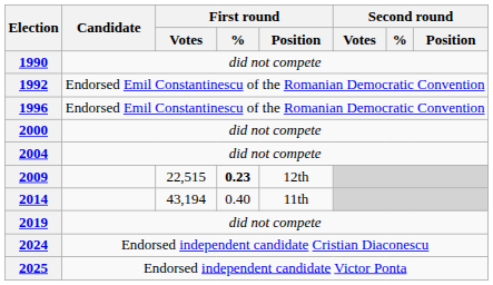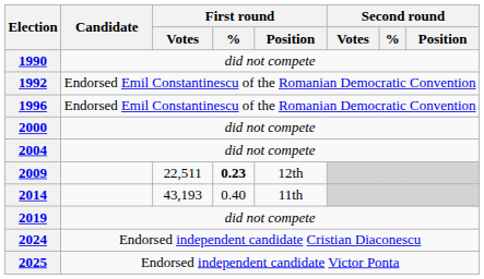 <table class=wikitable style=text-align:center>
 <tr>
 <th rowspan=2>Election</th>
 <th rowspan=2>Candidate</th>
 <th colspan=3>First round</th>
 <th colspan=3>Second round</th>
 </tr>
 <tr>
 <th>Votes</th>
 <th>%</th>
 <th>Position</th>
 <th>Votes</th>
 <th>%</th>
 <th>Position</th>
 </tr>
 <tr>
 <th><a href='#'>1990</a></th>
 <td colspan=7><em>did not compete</em></td>
 </tr>
 <tr>
 <th><a href='#'>1992</a></th>
 <td colspan=7>Endorsed <a href='#'>Emil Constantinescu</a> of the <a href='#'>Romanian Democratic Convention</a></td>
 </tr>
 <tr>
 <th><a href='#'>1996</a></th>
 <td colspan=7>Endorsed <a href='#'>Emil Constantinescu</a> of the <a href='#'>Romanian Democratic Convention</a></td>
 </tr>
 <tr>
 <th><a href='#'>2000</a></th>
 <td colspan=7><em>did not compete</em></td>
 </tr>
 <tr>
 <th><a href='#'>2004</a></th>
 <td colspan=7><em>did not compete</em></td>
 </tr>
 <tr>
 <th><a href='#'>2009</a></th>
 <td></td>
-<td>22,515</td>
+<td>22,511</td>
 <td><strong>0.23</strong></td>
 <td>12th</td>
 <td bgcolor=lightgrey colspan=3></td>
 </tr>
 <tr>
 <th><a href='#'>2014</a></th>
 <td></td>
-<td>43,194</td>
+<td>43,193</td>
 <td>0.40</td>
 <td>11th</td>
 <td bgcolor=lightgrey colspan=3></td>
 </tr>
 <tr>
 <th><a href='#'>2019</a></th>
 <td colspan=7><em>did not compete</em></td>
 </tr>
 <tr>
 <th><a href='#'>2024</a></th>
 <td colspan="7">Endorsed <a href='#'>independent candidate</a> <a href='#'>Cristian Diaconescu</a></td>
 </tr>
 <tr>
 <th><a href='#'>2025</a></th>
 <td colspan="7">Endorsed <a href='#'>independent candidate</a> <a href='#'>Victor Ponta</a></td>
 </tr>
 </table>
